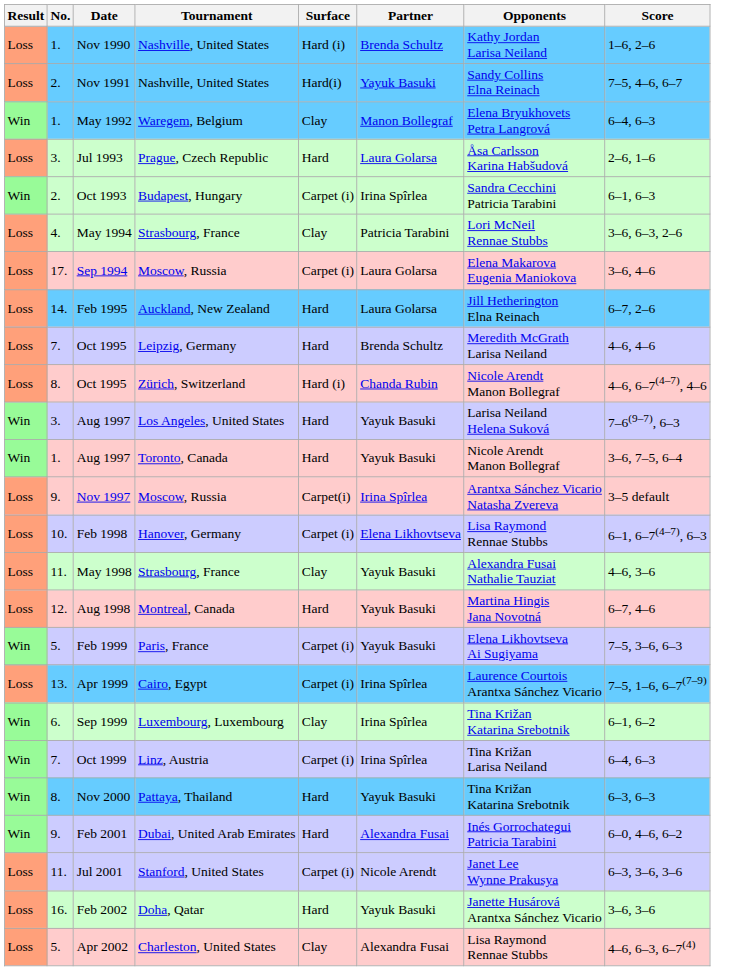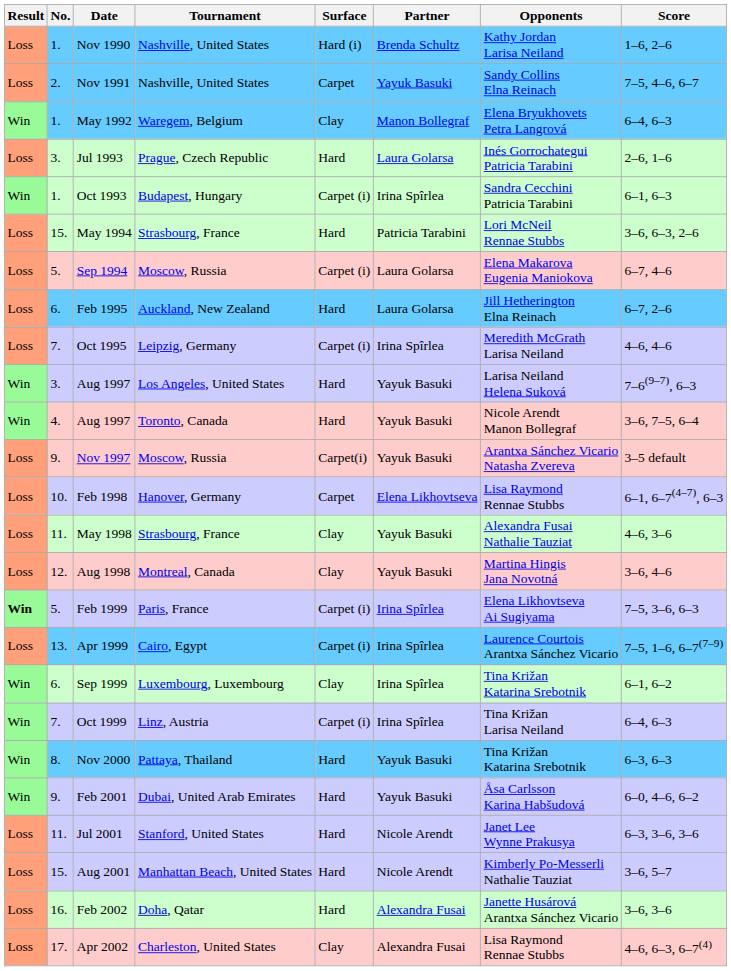 <table class="sortable wikitable" style="font-size:97%;">
 <tr>
 <th>Result</th>
 <th>No.</th>
 <th>Date</th>
 <th>Tournament</th>
 <th>Surface</th>
 <th>Partner</th>
 <th>Opponents</th>
 <th class="unsortable">Score</th>
 </tr>
 <tr style="background:#6cf;">
 <td style="background:#ffa07a;">Loss</td>
 <td>1.</td>
 <td>Nov 1990</td>
 <td><a href='#'>Nashville</a>, United States</td>
 <td>Hard (i)</td>
 <td> <a href='#'>Brenda Schultz</a></td>
 <td> <a href='#'>Kathy Jordan</a> <br>  <a href='#'>Larisa Neiland</a></td>
 <td>1–6, 2–6</td>
 </tr>
 <tr bgcolor="#66CCFF">
 <td style="background:#ffa07a;">Loss</td>
 <td>2.</td>
 <td>Nov 1991</td>
 <td>Nashville, United States</td>
-<td>Hard(i)</td>
+<td>Carpet</td>
 <td> <a href='#'>Yayuk Basuki</a></td>
 <td> <a href='#'>Sandy Collins</a> <br>  <a href='#'>Elna Reinach</a></td>
 <td>7–5, 4–6, 6–7</td>
 </tr>
 <tr bgcolor="#66CCFF">
 <td style="background:#98fb98;">Win</td>
 <td>1.</td>
 <td>May 1992</td>
 <td><a href='#'>Waregem</a>, Belgium</td>
 <td>Clay</td>
 <td> <a href='#'>Manon Bollegraf</a></td>
 <td> <a href='#'>Elena Bryukhovets</a> <br>  <a href='#'>Petra Langrová</a></td>
 <td>6–4, 6–3</td>
 </tr>
 <tr bgcolor="CCFFCC">
 <td style="background:#ffa07a;">Loss</td>
 <td>3.</td>
 <td>Jul 1993</td>
 <td><a href='#'>Prague</a>, Czech Republic</td>
 <td>Hard</td>
 <td> <a href='#'>Laura Golarsa</a></td>
-<td> <a href='#'>Åsa Carlsson</a> <br>  <a href='#'>Karina Habšudová</a></td>
+<td> <a href='#'>Inés Gorrochategui</a> <br>  <a href='#'>Patricia Tarabini</a></td>
 <td>2–6, 1–6</td>
 </tr>
 <tr bgcolor="#CCFFCC">
 <td style="background:#98fb98;">Win</td>
-<td>2.</td>
+<td>1.</td>
 <td>Oct 1993</td>
 <td><a href='#'>Budapest</a>, Hungary</td>
 <td>Carpet (i)</td>
 <td> Irina Spîrlea</td>
 <td> <a href='#'>Sandra Cecchini</a> <br>  Patricia Tarabini</td>
 <td>6–1, 6–3</td>
 </tr>
 <tr bgcolor="CCFFCC">
 <td style="background:#ffa07a;">Loss</td>
-<td>4.</td>
+<td>15.</td>
 <td>May 1994</td>
 <td><a href='#'>Strasbourg</a>, France</td>
-<td>Clay</td>
+<td>Hard</td>
 <td> Patricia Tarabini</td>
 <td> <a href='#'>Lori McNeil</a> <br>  <a href='#'>Rennae Stubbs</a></td>
 <td>3–6, 6–3, 2–6</td>
 </tr>
 <tr bgcolor="ffcccc">
 <td style="background:#ffa07a;">Loss</td>
-<td>17.</td>
+<td>5.</td>
 <td><a href='#'>Sep 1994</a></td>
 <td><a href='#'>Moscow</a>, Russia</td>
 <td>Carpet (i)</td>
 <td> Laura Golarsa</td>
 <td> <a href='#'>Elena Makarova</a> <br>  <a href='#'>Eugenia Maniokova</a></td>
-<td>3–6, 4–6</td>
+<td>6–7, 4–6</td>
 </tr>
 <tr bgcolor="66CCFF">
 <td style="background:#ffa07a;">Loss</td>
-<td>14.</td>
+<td>6.</td>
 <td>Feb 1995</td>
 <td><a href='#'>Auckland</a>, New Zealand</td>
 <td>Hard</td>
 <td> Laura Golarsa</td>
 <td> <a href='#'>Jill Hetherington</a> <br>  Elna Reinach</td>
 <td>6–7, 2–6</td>
 </tr>
 <tr style="background:#ccf;">
 <td style="background:#ffa07a;">Loss</td>
 <td>7.</td>
 <td>Oct 1995</td>
 <td><a href='#'>Leipzig</a>, Germany</td>
-<td>Hard</td>
-<td> Brenda Schultz</td>
+<td>Carpet (i)</td>
+<td> Irina Spîrlea</td>
 <td> <a href='#'>Meredith McGrath</a> <br>  Larisa Neiland</td>
 <td>4–6, 4–6</td>
-</tr>
-<tr bgcolor="#FFCCCC">
-<td style="background:#ffa07a;">Loss</td>
-<td>8.</td>
-<td>Oct 1995</td>
-<td><a href='#'>Zürich</a>, Switzerland</td>
-<td>Hard (i)</td>
-<td> <a href='#'>Chanda Rubin</a></td>
-<td> <a href='#'>Nicole Arendt</a> <br>  Manon Bollegraf</td>
-<td>4–6, 6–7<sup>(4–7)</sup>, 4–6</td>
 </tr>
 <tr bgcolor="#ccccff">
 <td style="background:#98fb98;">Win</td>
 <td>3.</td>
 <td>Aug 1997</td>
 <td><a href='#'>Los Angeles</a>, United States</td>
 <td>Hard</td>
 <td> Yayuk Basuki</td>
 <td> Larisa Neiland <br>  <a href='#'>Helena Suková</a></td>
 <td>7–6<sup>(9–7)</sup>, 6–3</td>
 </tr>
 <tr bgcolor="#ffcccc">
 <td style="background:#98fb98;">Win</td>
-<td>1.</td>
+<td>4.</td>
 <td>Aug 1997</td>
 <td><a href='#'>Toronto</a>, Canada</td>
 <td>Hard</td>
 <td> Yayuk Basuki</td>
 <td> Nicole Arendt <br>  Manon Bollegraf</td>
 <td>3–6, 7–5, 6–4</td>
 </tr>
 <tr bgcolor="#ffcccc">
 <td style="background:#ffa07a;">Loss</td>
 <td>9.</td>
 <td><a href='#'>Nov 1997</a></td>
 <td><a href='#'>Moscow</a>, Russia</td>
 <td>Carpet(i)</td>
-<td> <a href='#'>Irina Spîrlea</a></td>
+<td> Yayuk Basuki</td>
 <td> <a href='#'>Arantxa Sánchez Vicario</a> <br>  <a href='#'>Natasha Zvereva</a></td>
 <td>3–5 default</td>
 </tr>
 <tr style="background:#ccf;">
 <td style="background:#ffa07a;">Loss</td>
 <td>10.</td>
 <td>Feb 1998</td>
 <td><a href='#'>Hanover</a>, Germany</td>
-<td>Carpet (i)</td>
+<td>Carpet</td>
 <td> <a href='#'>Elena Likhovtseva</a></td>
 <td> <a href='#'>Lisa Raymond</a> <br>  Rennae Stubbs</td>
 <td>6–1, 6–7<sup>(4–7)</sup>, 6–3</td>
 </tr>
 <tr bgcolor="#CCFFCC">
 <td style="background:#ffa07a;">Loss</td>
 <td>11.</td>
 <td>May 1998</td>
 <td><a href='#'>Strasbourg</a>, France</td>
 <td>Clay</td>
 <td> Yayuk Basuki</td>
 <td> <a href='#'>Alexandra Fusai</a> <br> <a href='#'>Nathalie Tauziat</a></td>
 <td>4–6, 3–6</td>
 </tr>
 <tr bgcolor="#ffcccc">
 <td style="background:#ffa07a;">Loss</td>
 <td>12.</td>
 <td>Aug 1998</td>
 <td><a href='#'>Montreal</a>, Canada</td>
-<td>Hard</td>
+<td>Clay</td>
 <td> Yayuk Basuki</td>
 <td> <a href='#'>Martina Hingis</a> <br>   <a href='#'>Jana Novotná</a></td>
-<td>6–7, 4–6</td>
+<td>3–6, 4–6</td>
 </tr>
 <tr bgcolor="#ccccff">
-<td style="background:#98fb98;">Win</td>
+<td style="background:#98fb98;"><strong>Win</strong></td>
 <td>5.</td>
 <td>Feb 1999</td>
 <td><a href='#'>Paris</a>, France</td>
 <td>Carpet (i)</td>
-<td> Yayuk Basuki</td>
+<td> <a href='#'>Irina Spîrlea</a></td>
 <td> <a href='#'>Elena Likhovtseva</a> <br>  <a href='#'>Ai Sugiyama</a></td>
 <td>7–5, 3–6, 6–3</td>
 </tr>
 <tr style="background:#6cf;">
 <td style="background:#ffa07a;">Loss</td>
 <td>13.</td>
 <td>Apr 1999</td>
 <td><a href='#'>Cairo</a>, Egypt</td>
 <td>Carpet (i)</td>
 <td> Irina Spîrlea</td>
 <td> <a href='#'>Laurence Courtois</a><br> Arantxa Sánchez Vicario</td>
 <td>7–5, 1–6, 6–7<sup>(7–9)</sup></td>
 </tr>
 <tr bgcolor="#CCFFCC">
 <td style="background:#98fb98;">Win</td>
 <td>6.</td>
 <td>Sep 1999</td>
 <td><a href='#'>Luxembourg</a>, Luxembourg</td>
 <td>Clay</td>
 <td> Irina Spîrlea</td>
 <td> <a href='#'>Tina Križan</a> <br>  <a href='#'>Katarina Srebotnik</a></td>
 <td>6–1, 6–2</td>
 </tr>
 <tr bgcolor="#ccccff">
 <td style="background:#98fb98;">Win</td>
 <td>7.</td>
 <td>Oct 1999</td>
 <td><a href='#'>Linz</a>, Austria</td>
 <td>Carpet (i)</td>
 <td> Irina Spîrlea</td>
 <td> Tina Križan <br>  Larisa Neiland</td>
 <td>6–4, 6–3</td>
 </tr>
 <tr bgcolor="#66CCFF">
 <td style="background:#98fb98;">Win</td>
 <td>8.</td>
 <td>Nov 2000</td>
 <td><a href='#'>Pattaya</a>, Thailand</td>
 <td>Hard</td>
 <td> Yayuk Basuki</td>
 <td> Tina Križan <br>  Katarina Srebotnik</td>
 <td>6–3, 6–3</td>
 </tr>
 <tr bgcolor="#ccccff">
 <td style="background:#98fb98;">Win</td>
 <td>9.</td>
 <td>Feb 2001</td>
 <td><a href='#'>Dubai</a>, United Arab Emirates</td>
 <td>Hard</td>
-<td> <a href='#'>Alexandra Fusai</a></td>
-<td> <a href='#'>Inés Gorrochategui</a> <br>  <a href='#'>Patricia Tarabini</a></td>
+<td> Yayuk Basuki</td>
+<td> <a href='#'>Åsa Carlsson</a> <br>  <a href='#'>Karina Habšudová</a></td>
 <td>6–0, 4–6, 6–2</td>
 </tr>
 <tr style="background:#ccf;">
 <td style="background:#ffa07a;">Loss</td>
 <td>11.</td>
 <td>Jul 2001</td>
 <td><a href='#'>Stanford</a>, United States</td>
-<td>Carpet (i)</td>
+<td>Hard</td>
 <td> Nicole Arendt</td>
 <td> <a href='#'>Janet Lee</a> <br>  <a href='#'>Wynne Prakusya</a></td>
 <td>6–3, 3–6, 3–6</td>
+</tr>
+<tr style="background:#ccf;">
+<td style="background:#ffa07a;">Loss</td>
+<td>15.</td>
+<td>Aug 2001</td>
+<td><a href='#'>Manhattan Beach</a>, United States</td>
+<td>Hard</td>
+<td> Nicole Arendt</td>
+<td> <a href='#'>Kimberly Po-Messerli</a> <br>  Nathalie Tauziat</td>
+<td>3–6, 5–7</td>
 </tr>
 <tr style="background:#cfc;">
 <td style="background:#ffa07a;">Loss</td>
 <td>16.</td>
 <td>Feb 2002</td>
 <td><a href='#'>Doha</a>, Qatar</td>
 <td>Hard</td>
-<td> Yayuk Basuki</td>
+<td> <a href='#'>Alexandra Fusai</a></td>
 <td> <a href='#'>Janette Husárová</a><br> Arantxa Sánchez Vicario</td>
 <td>3–6, 3–6</td>
 </tr>
 <tr style="background:#fcc;">
 <td style="background:#ffa07a;">Loss</td>
-<td>5.</td>
+<td>17.</td>
 <td>Apr 2002</td>
 <td><a href='#'>Charleston</a>, United States</td>
 <td>Clay</td>
 <td> Alexandra Fusai</td>
 <td> Lisa Raymond <br>  Rennae Stubbs</td>
 <td>4–6, 6–3, 6–7<sup>(4)</sup></td>
 </tr>
 </table>
